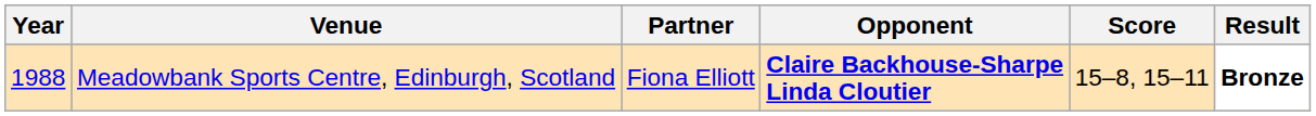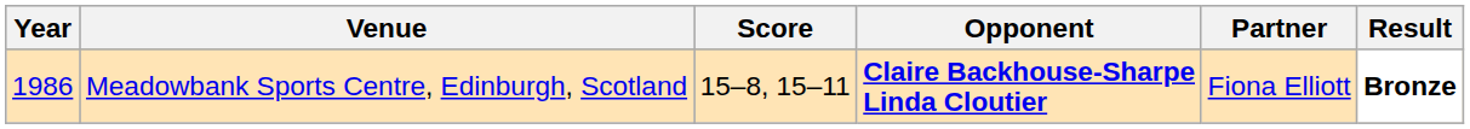 <table class="sortable wikitable" style="font-size: 90%;">
 <tr>
 <th>Year</th>
 <th>Venue</th>
+<th>Score</th>
+<th>Opponent</th>
 <th>Partner</th>
-<th>Opponent</th>
-<th>Score</th>
 <th>Result</th>
 </tr>
 <tr style="background:#FFE4B5">
-<td align="center"><a href='#'>1988</a></td>
+<td align="center"><a href='#'>1986</a></td>
 <td align="left"><a href='#'>Meadowbank Sports Centre</a>, <a href='#'>Edinburgh</a>, <a href='#'>Scotland</a></td>
+<td align="left">15–8, 15–11</td>
+<td align="left"><strong> <a href='#'>Claire Backhouse-Sharpe</a> <br>  <a href='#'>Linda Cloutier</a></strong></td>
 <td align="left"> <a href='#'>Fiona Elliott</a></td>
-<td align="left"><strong> <a href='#'>Claire Backhouse-Sharpe</a> <br>  <a href='#'>Linda Cloutier</a></strong></td>
-<td align="left">15–8, 15–11</td>
 <td style="text-align:left; background:white"> <strong>Bronze</strong></td>
 </tr>
 </table>
